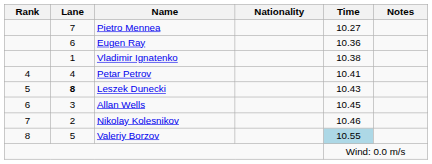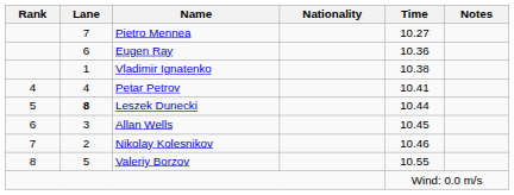 <table class="wikitable sortable" style="text-align:center;width: 55%">
 <tr>
 <th>Rank</th>
 <th>Lane</th>
 <th>Name</th>
 <th>Nationality</th>
 <th>Time</th>
 <th>Notes</th>
 </tr>
 <tr>
 <td></td>
 <td>7</td>
 <td align=left><a href='#'>Pietro Mennea</a></td>
 <td align=left></td>
 <td>10.27</td>
 <td></td>
 </tr>
 <tr>
 <td></td>
 <td>6</td>
 <td align=left><a href='#'>Eugen Ray</a></td>
 <td align=left></td>
 <td>10.36</td>
 <td></td>
 </tr>
 <tr>
 <td></td>
 <td>1</td>
 <td align=left><a href='#'>Vladimir Ignatenko</a></td>
 <td align=left></td>
 <td>10.38</td>
 <td></td>
 </tr>
 <tr>
 <td>4</td>
 <td>4</td>
 <td align=left><a href='#'>Petar Petrov</a></td>
 <td align=left></td>
 <td>10.41</td>
 <td></td>
 </tr>
 <tr>
 <td>5</td>
 <td><strong>8</strong></td>
 <td align=left><a href='#'>Leszek Dunecki</a></td>
 <td align=left></td>
-<td>10.43</td>
+<td>10.44</td>
 <td></td>
 </tr>
 <tr>
 <td>6</td>
 <td>3</td>
 <td align=left><a href='#'>Allan Wells</a></td>
 <td align=left></td>
 <td>10.45</td>
 <td></td>
 </tr>
 <tr>
 <td>7</td>
 <td>2</td>
 <td align=left><a href='#'>Nikolay Kolesnikov</a></td>
 <td align=left></td>
 <td>10.46</td>
 <td></td>
 </tr>
 <tr>
 <td>8</td>
 <td>5</td>
 <td align=left><a href='#'>Valeriy Borzov</a></td>
 <td align=left></td>
-<td style="background: lightblue;">10.55</td>
+<td>10.55</td>
 <td></td>
 </tr>
 <tr>
 <td colspan="4"></td>
 <td colspan="2">Wind: 0.0 m/s</td>
 </tr>
 </table>
